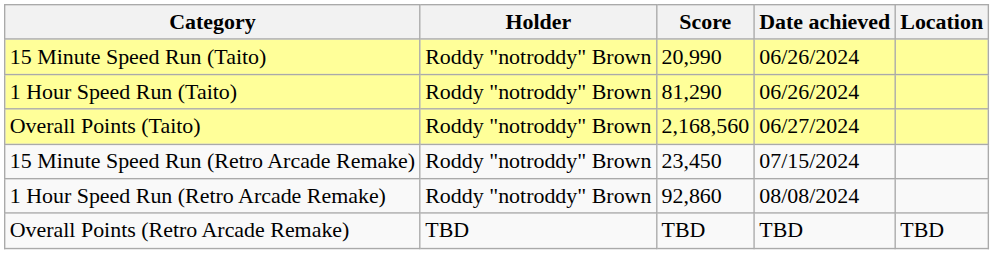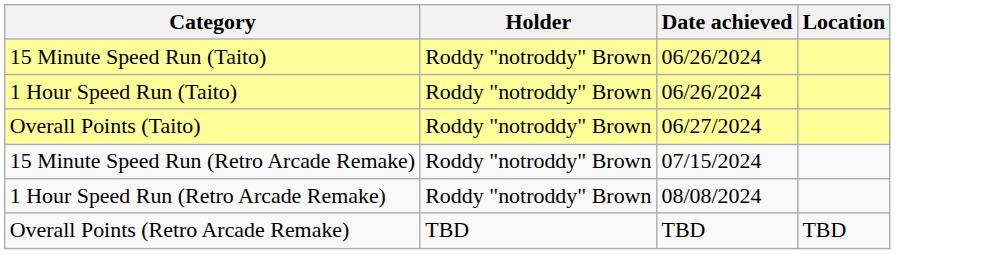 <table class="wikitable">
 <tr>
 <th>Category</th>
 <th>Holder</th>
-<th>Score</th>
 <th>Date achieved</th>
 <th>Location</th>
 </tr>
 <tr>
 <td style="background-color:#FFFF99;">15 Minute Speed Run (Taito)</td>
 <td style="background-color:#FFFF99;">Roddy "notroddy" Brown</td>
-<td style="background-color:#FFFF99;">20,990</td>
 <td style="background-color:#FFFF99;">06/26/2024</td>
 <td style="background-color:#FFFF99;"></td>
 </tr>
 <tr>
 <td style="background-color:#FFFF99;">1 Hour Speed Run (Taito)</td>
 <td style="background-color:#FFFF99;">Roddy "notroddy" Brown</td>
-<td style="background-color:#FFFF99;">81,290</td>
 <td style="background-color:#FFFF99;">06/26/2024</td>
 <td style="background-color:#FFFF99;"></td>
 </tr>
 <tr>
 <td style="background-color:#FFFF99;">Overall Points (Taito)</td>
 <td style="background-color:#FFFF99;">Roddy "notroddy" Brown</td>
-<td style="background-color:#FFFF99;">2,168,560</td>
 <td style="background-color:#FFFF99;">06/27/2024</td>
 <td style="background-color:#FFFF99;"></td>
 </tr>
 <tr>
 <td>15 Minute Speed Run (Retro Arcade Remake)</td>
 <td>Roddy "notroddy" Brown</td>
-<td>23,450</td>
 <td>07/15/2024</td>
 <td></td>
 </tr>
 <tr>
 <td>1 Hour Speed Run (Retro Arcade Remake)</td>
 <td>Roddy "notroddy" Brown</td>
-<td>92,860</td>
 <td>08/08/2024</td>
 <td></td>
 </tr>
 <tr>
 <td>Overall Points (Retro Arcade Remake)</td>
 <td>TBD</td>
 <td>TBD</td>
 <td>TBD</td>
-<td>TBD</td>
 </tr>
 </table>
